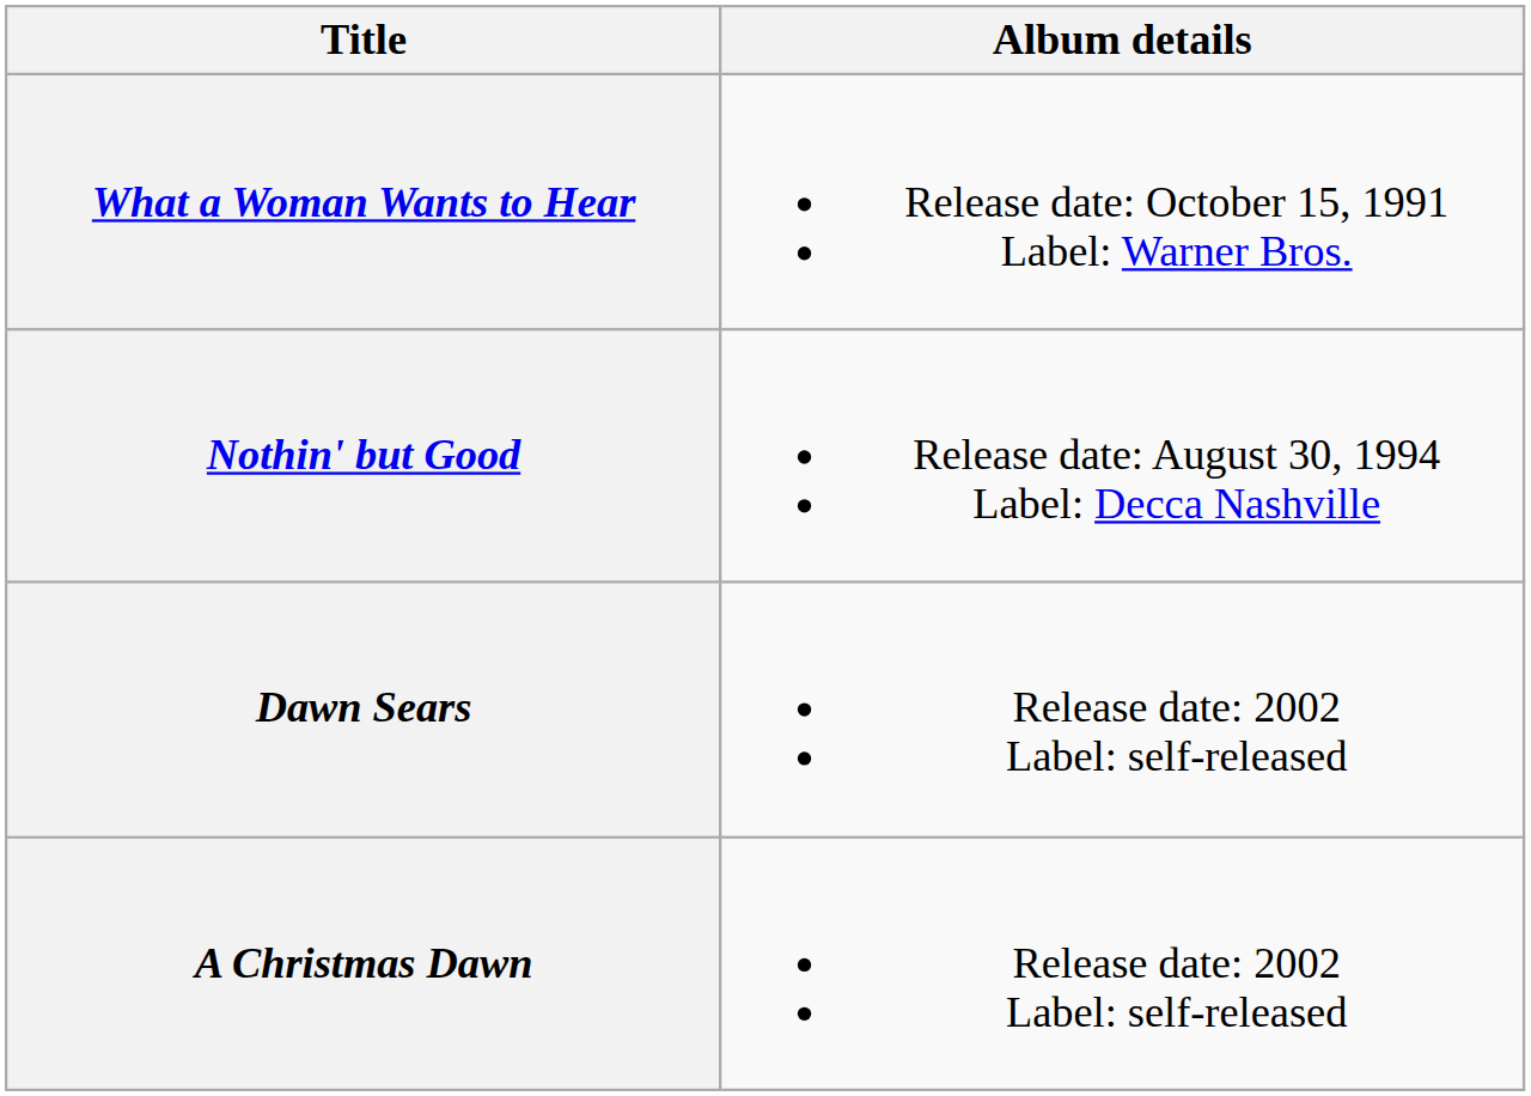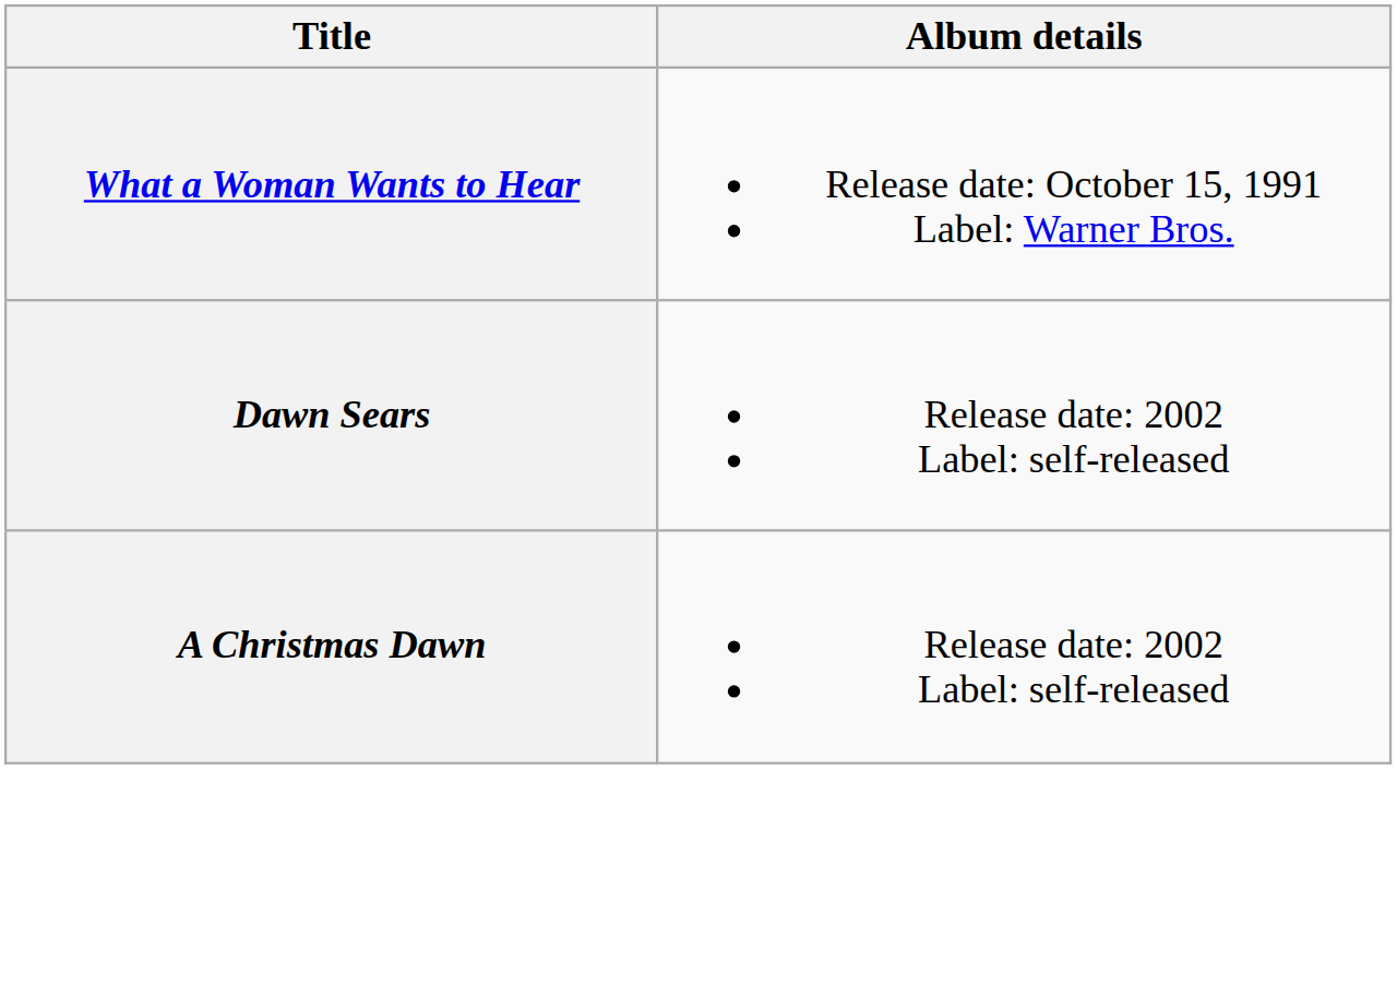 <table class="wikitable plainrowheaders" style="text-align:center;">
 <tr>
 <th style="width:16em;">Title</th>
 <th style="width:18em;">Album details</th>
 </tr>
 <tr>
 <th scope="row"><em><a href='#'>What a Woman Wants to Hear</a></em></th>
 <td><br><ul><li>Release date: October 15, 1991</li><li>Label: <a href='#'>Warner Bros.</a></li></ul></td>
 </tr>
 <tr>
-<th scope="row"><em><a href='#'>Nothin' but Good</a></em></th>
-<td><br><ul><li>Release date: August 30, 1994</li><li>Label: <a href='#'>Decca Nashville</a></li></ul></td>
-</tr>
-<tr>
 <th scope="row"><em>Dawn Sears</em></th>
 <td><br><ul><li>Release date: 2002</li><li>Label: self-released</li></ul></td>
 </tr>
 <tr>
 <th scope="row"><em>A Christmas Dawn</em></th>
 <td><br><ul><li>Release date: 2002</li><li>Label: self-released</li></ul></td>
 </tr>
 </table>
